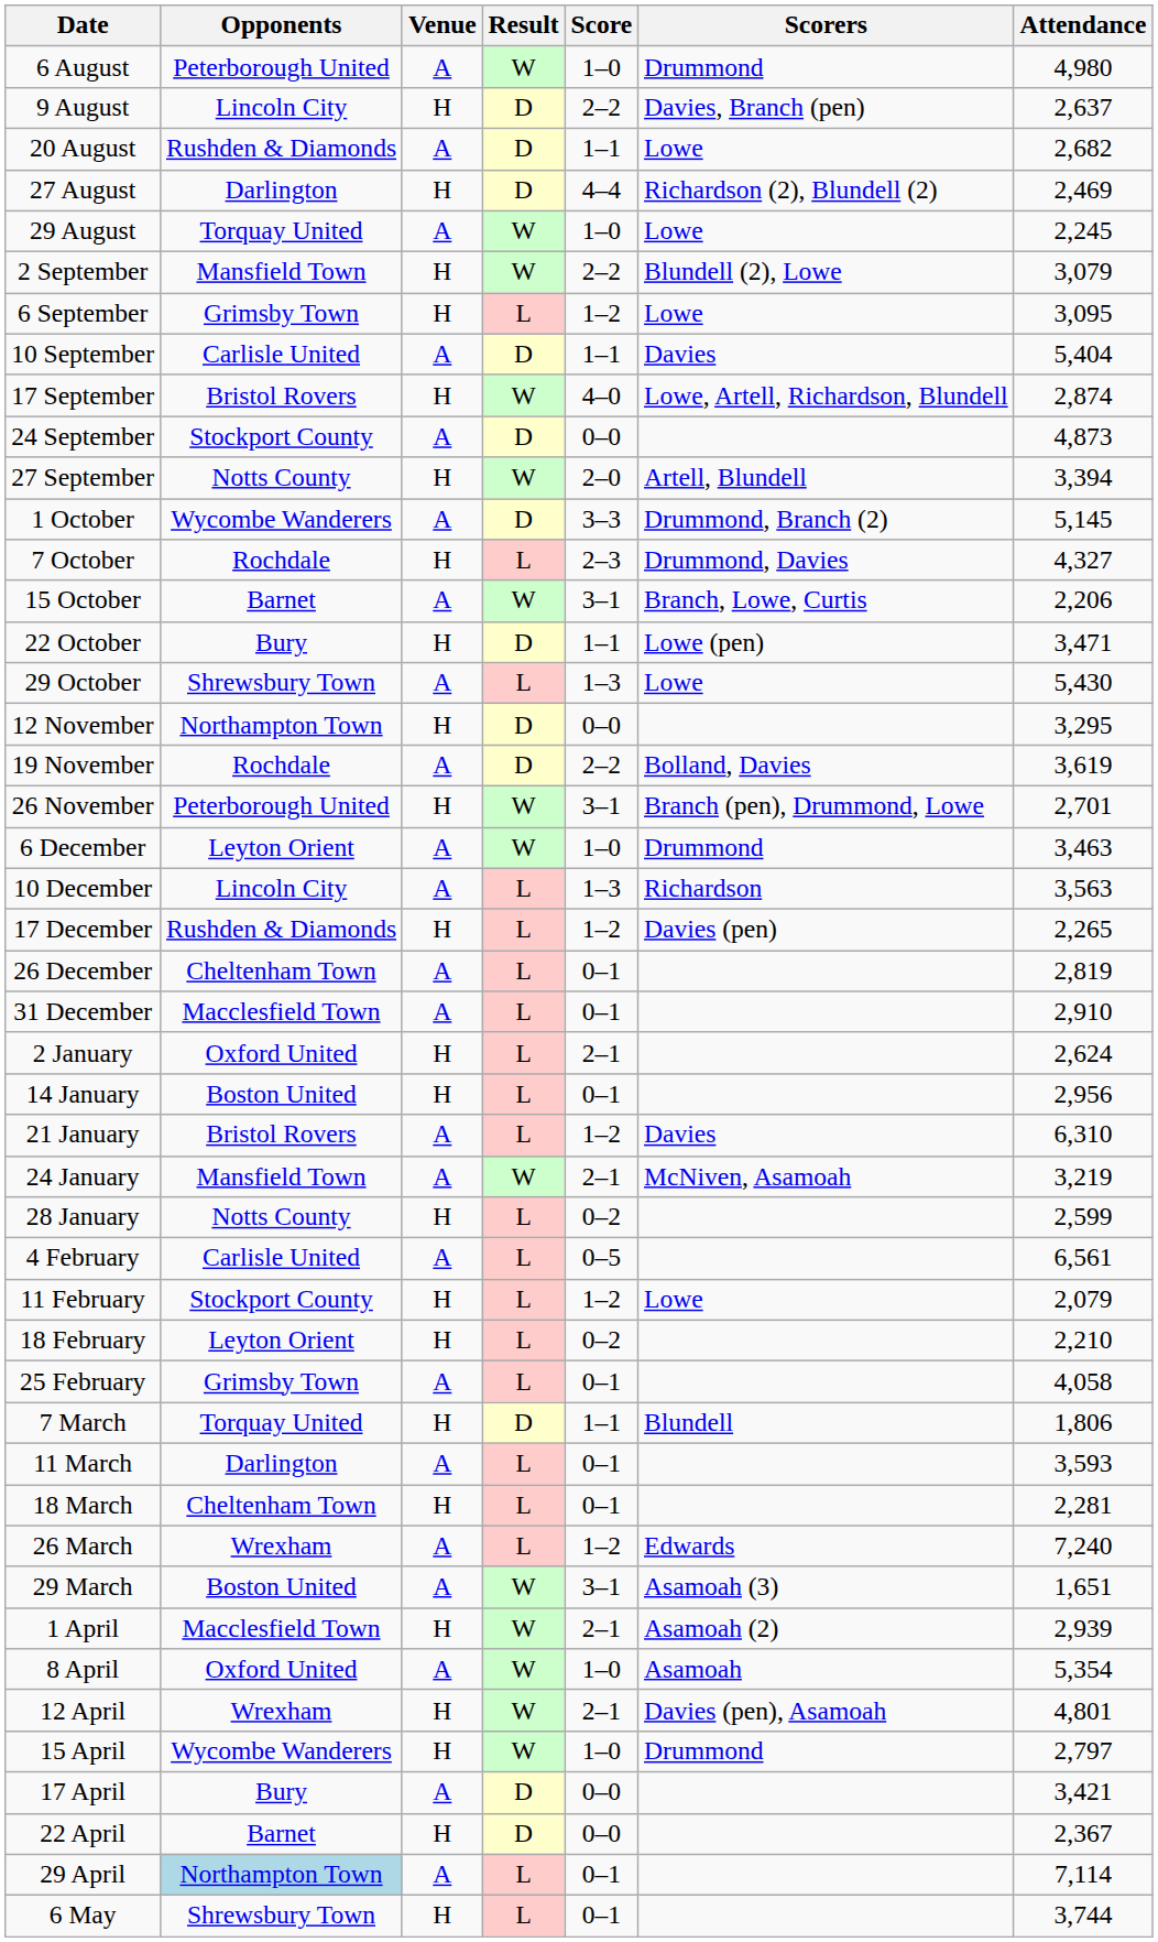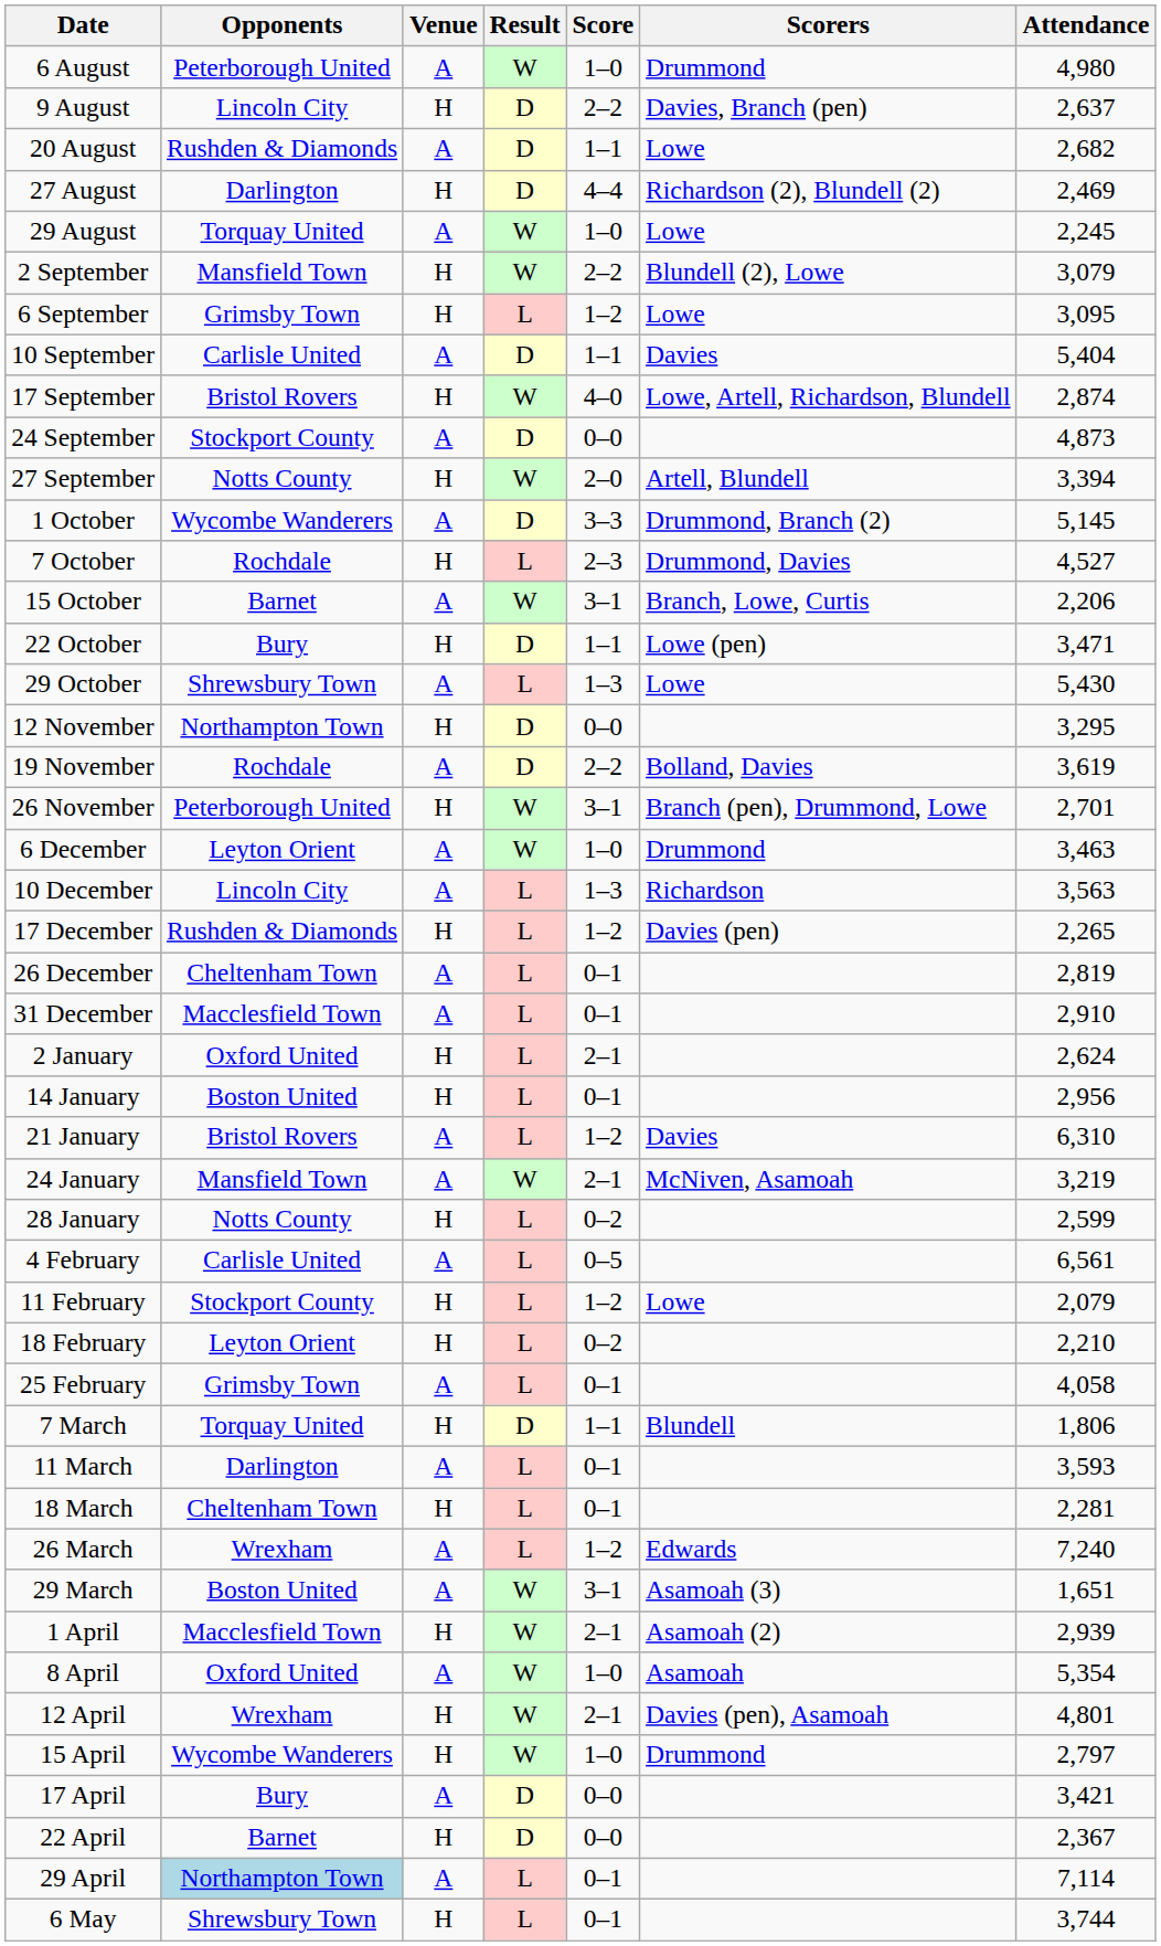 <table class="wikitable" style="text-align:center">
 <tr>
 <th>Date</th>
 <th>Opponents</th>
 <th>Venue</th>
 <th>Result</th>
 <th>Score</th>
 <th>Scorers</th>
 <th>Attendance</th>
 </tr>
 <tr>
 <td>6 August</td>
 <td><a href='#'>Peterborough United</a></td>
 <td><a href='#'>A</a></td>
 <td style="background-color:#CCFFCC">W</td>
 <td>1–0</td>
 <td align="left"><a href='#'>Drummond</a></td>
 <td>4,980</td>
 </tr>
 <tr>
 <td>9 August</td>
 <td><a href='#'>Lincoln City</a></td>
 <td>H</td>
 <td style="background-color:#FFFFCC">D</td>
 <td>2–2</td>
 <td align="left"><a href='#'>Davies</a>, <a href='#'>Branch</a> (pen)</td>
 <td>2,637</td>
 </tr>
 <tr>
 <td>20 August</td>
 <td><a href='#'>Rushden & Diamonds</a></td>
 <td><a href='#'>A</a></td>
 <td style="background-color:#FFFFCC">D</td>
 <td>1–1</td>
 <td align="left"><a href='#'>Lowe</a></td>
 <td>2,682</td>
 </tr>
 <tr>
 <td>27 August</td>
 <td><a href='#'>Darlington</a></td>
 <td>H</td>
 <td style="background-color:#FFFFCC">D</td>
 <td>4–4</td>
 <td align="left"><a href='#'>Richardson</a> (2), <a href='#'>Blundell</a> (2)</td>
 <td>2,469</td>
 </tr>
 <tr>
 <td>29 August</td>
 <td><a href='#'>Torquay United</a></td>
 <td><a href='#'>A</a></td>
 <td style="background-color:#CCFFCC">W</td>
 <td>1–0</td>
 <td align="left"><a href='#'>Lowe</a></td>
 <td>2,245</td>
 </tr>
 <tr>
 <td>2 September</td>
 <td><a href='#'>Mansfield Town</a></td>
 <td>H</td>
 <td style="background-color:#CCFFCC">W</td>
 <td>2–2</td>
 <td align="left"><a href='#'>Blundell</a> (2), <a href='#'>Lowe</a></td>
 <td>3,079</td>
 </tr>
 <tr>
 <td>6 September</td>
 <td><a href='#'>Grimsby Town</a></td>
 <td>H</td>
 <td style="background-color:#FFCCCC">L</td>
 <td>1–2</td>
 <td align="left"><a href='#'>Lowe</a></td>
 <td>3,095</td>
 </tr>
 <tr>
 <td>10 September</td>
 <td><a href='#'>Carlisle United</a></td>
 <td><a href='#'>A</a></td>
 <td style="background-color:#FFFFCC">D</td>
 <td>1–1</td>
 <td align="left"><a href='#'>Davies</a></td>
 <td>5,404</td>
 </tr>
 <tr>
 <td>17 September</td>
 <td><a href='#'>Bristol Rovers</a></td>
 <td>H</td>
 <td style="background-color:#CCFFCC">W</td>
 <td>4–0</td>
 <td align="left"><a href='#'>Lowe</a>, <a href='#'>Artell</a>, <a href='#'>Richardson</a>, <a href='#'>Blundell</a></td>
 <td>2,874</td>
 </tr>
 <tr>
 <td>24 September</td>
 <td><a href='#'>Stockport County</a></td>
 <td><a href='#'>A</a></td>
 <td style="background-color:#FFFFCC">D</td>
 <td>0–0</td>
 <td align="left"></td>
 <td>4,873</td>
 </tr>
 <tr>
 <td>27 September</td>
 <td><a href='#'>Notts County</a></td>
 <td>H</td>
 <td style="background-color:#CCFFCC">W</td>
 <td>2–0</td>
 <td align="left"><a href='#'>Artell</a>, <a href='#'>Blundell</a></td>
 <td>3,394</td>
 </tr>
 <tr>
 <td>1 October</td>
 <td><a href='#'>Wycombe Wanderers</a></td>
 <td><a href='#'>A</a></td>
 <td style="background-color:#FFFFCC">D</td>
 <td>3–3</td>
 <td align="left"><a href='#'>Drummond</a>, <a href='#'>Branch</a> (2)</td>
 <td>5,145</td>
 </tr>
 <tr>
 <td>7 October</td>
 <td><a href='#'>Rochdale</a></td>
 <td>H</td>
 <td style="background-color:#FFCCCC">L</td>
 <td>2–3</td>
 <td align="left"><a href='#'>Drummond</a>, <a href='#'>Davies</a></td>
-<td>4,327</td>
+<td>4,527</td>
 </tr>
 <tr>
 <td>15 October</td>
 <td><a href='#'>Barnet</a></td>
 <td><a href='#'>A</a></td>
 <td style="background-color:#CCFFCC">W</td>
 <td>3–1</td>
 <td align="left"><a href='#'>Branch</a>, <a href='#'>Lowe</a>, <a href='#'>Curtis</a></td>
 <td>2,206</td>
 </tr>
 <tr>
 <td>22 October</td>
 <td><a href='#'>Bury</a></td>
 <td>H</td>
 <td style="background-color:#FFFFCC">D</td>
 <td>1–1</td>
 <td align="left"><a href='#'>Lowe</a> (pen)</td>
 <td>3,471</td>
 </tr>
 <tr>
 <td>29 October</td>
 <td><a href='#'>Shrewsbury Town</a></td>
 <td><a href='#'>A</a></td>
 <td style="background-color:#FFCCCC">L</td>
 <td>1–3</td>
 <td align="left"><a href='#'>Lowe</a></td>
 <td>5,430</td>
 </tr>
 <tr>
 <td>12 November</td>
 <td><a href='#'>Northampton Town</a></td>
 <td>H</td>
 <td style="background-color:#FFFFCC">D</td>
 <td>0–0</td>
 <td align="left"></td>
 <td>3,295</td>
 </tr>
 <tr>
 <td>19 November</td>
 <td><a href='#'>Rochdale</a></td>
 <td><a href='#'>A</a></td>
 <td style="background-color:#FFFFCC">D</td>
 <td>2–2</td>
 <td align="left"><a href='#'>Bolland</a>, <a href='#'>Davies</a></td>
 <td>3,619</td>
 </tr>
 <tr>
 <td>26 November</td>
 <td><a href='#'>Peterborough United</a></td>
 <td>H</td>
 <td style="background-color:#CCFFCC">W</td>
 <td>3–1</td>
 <td align="left"><a href='#'>Branch</a> (pen), <a href='#'>Drummond</a>, <a href='#'>Lowe</a></td>
 <td>2,701</td>
 </tr>
 <tr>
 <td>6 December</td>
 <td><a href='#'>Leyton Orient</a></td>
 <td><a href='#'>A</a></td>
 <td style="background-color:#CCFFCC">W</td>
 <td>1–0</td>
 <td align="left"><a href='#'>Drummond</a></td>
 <td>3,463</td>
 </tr>
 <tr>
 <td>10 December</td>
 <td><a href='#'>Lincoln City</a></td>
 <td><a href='#'>A</a></td>
 <td style="background-color:#FFCCCC">L</td>
 <td>1–3</td>
 <td align="left"><a href='#'>Richardson</a></td>
 <td>3,563</td>
 </tr>
 <tr>
 <td>17 December</td>
 <td><a href='#'>Rushden & Diamonds</a></td>
 <td>H</td>
 <td style="background-color:#FFCCCC">L</td>
 <td>1–2</td>
 <td align="left"><a href='#'>Davies</a> (pen)</td>
 <td>2,265</td>
 </tr>
 <tr>
 <td>26 December</td>
 <td><a href='#'>Cheltenham Town</a></td>
 <td><a href='#'>A</a></td>
 <td style="background-color:#FFCCCC">L</td>
 <td>0–1</td>
 <td align="left"></td>
 <td>2,819</td>
 </tr>
 <tr>
 <td>31 December</td>
 <td><a href='#'>Macclesfield Town</a></td>
 <td><a href='#'>A</a></td>
 <td style="background-color:#FFCCCC">L</td>
 <td>0–1</td>
 <td align="left"></td>
 <td>2,910</td>
 </tr>
 <tr>
 <td>2 January</td>
 <td><a href='#'>Oxford United</a></td>
 <td>H</td>
 <td style="background-color:#FFCCCC">L</td>
 <td>2–1</td>
 <td align="left"></td>
 <td>2,624</td>
 </tr>
 <tr>
 <td>14 January</td>
 <td><a href='#'>Boston United</a></td>
 <td>H</td>
 <td style="background-color:#FFCCCC">L</td>
 <td>0–1</td>
 <td align="left"></td>
 <td>2,956</td>
 </tr>
 <tr>
 <td>21 January</td>
 <td><a href='#'>Bristol Rovers</a></td>
 <td><a href='#'>A</a></td>
 <td style="background-color:#FFCCCC">L</td>
 <td>1–2</td>
 <td align="left"><a href='#'>Davies</a></td>
 <td>6,310</td>
 </tr>
 <tr>
 <td>24 January</td>
 <td><a href='#'>Mansfield Town</a></td>
 <td><a href='#'>A</a></td>
 <td style="background-color:#CCFFCC">W</td>
 <td>2–1</td>
 <td align="left"><a href='#'>McNiven</a>, <a href='#'>Asamoah</a></td>
 <td>3,219</td>
 </tr>
 <tr>
 <td>28 January</td>
 <td><a href='#'>Notts County</a></td>
 <td>H</td>
 <td style="background-color:#FFCCCC">L</td>
 <td>0–2</td>
 <td align="left"></td>
 <td>2,599</td>
 </tr>
 <tr>
 <td>4 February</td>
 <td><a href='#'>Carlisle United</a></td>
 <td><a href='#'>A</a></td>
 <td style="background-color:#FFCCCC">L</td>
 <td>0–5</td>
 <td align="left"></td>
 <td>6,561</td>
 </tr>
 <tr>
 <td>11 February</td>
 <td><a href='#'>Stockport County</a></td>
 <td>H</td>
 <td style="background-color:#FFCCCC">L</td>
 <td>1–2</td>
 <td align="left"><a href='#'>Lowe</a></td>
 <td>2,079</td>
 </tr>
 <tr>
 <td>18 February</td>
 <td><a href='#'>Leyton Orient</a></td>
 <td>H</td>
 <td style="background-color:#FFCCCC">L</td>
 <td>0–2</td>
 <td align="left"></td>
 <td>2,210</td>
 </tr>
 <tr>
 <td>25 February</td>
 <td><a href='#'>Grimsby Town</a></td>
 <td><a href='#'>A</a></td>
 <td style="background-color:#FFCCCC">L</td>
 <td>0–1</td>
 <td align="left"></td>
 <td>4,058</td>
 </tr>
 <tr>
 <td>7 March</td>
 <td><a href='#'>Torquay United</a></td>
 <td>H</td>
 <td style="background-color:#FFFFCC">D</td>
 <td>1–1</td>
 <td align="left"><a href='#'>Blundell</a></td>
 <td>1,806</td>
 </tr>
 <tr>
 <td>11 March</td>
 <td><a href='#'>Darlington</a></td>
 <td><a href='#'>A</a></td>
 <td style="background-color:#FFCCCC">L</td>
 <td>0–1</td>
 <td align="left"></td>
 <td>3,593</td>
 </tr>
 <tr>
 <td>18 March</td>
 <td><a href='#'>Cheltenham Town</a></td>
 <td>H</td>
 <td style="background-color:#FFCCCC">L</td>
 <td>0–1</td>
 <td align="left"></td>
 <td>2,281</td>
 </tr>
 <tr>
 <td>26 March</td>
 <td><a href='#'>Wrexham</a></td>
 <td><a href='#'>A</a></td>
 <td style="background-color:#FFCCCC">L</td>
 <td>1–2</td>
 <td align="left"><a href='#'>Edwards</a></td>
 <td>7,240</td>
 </tr>
 <tr>
 <td>29 March</td>
 <td><a href='#'>Boston United</a></td>
 <td><a href='#'>A</a></td>
 <td style="background-color:#CCFFCC">W</td>
 <td>3–1</td>
 <td align="left"><a href='#'>Asamoah</a> (3)</td>
 <td>1,651</td>
 </tr>
 <tr>
 <td>1 April</td>
 <td><a href='#'>Macclesfield Town</a></td>
 <td>H</td>
 <td style="background-color:#CCFFCC">W</td>
 <td>2–1</td>
 <td align="left"><a href='#'>Asamoah</a> (2)</td>
 <td>2,939</td>
 </tr>
 <tr>
 <td>8 April</td>
 <td><a href='#'>Oxford United</a></td>
 <td><a href='#'>A</a></td>
 <td style="background-color:#CCFFCC">W</td>
 <td>1–0</td>
 <td align="left"><a href='#'>Asamoah</a></td>
 <td>5,354</td>
 </tr>
 <tr>
 <td>12 April</td>
 <td><a href='#'>Wrexham</a></td>
 <td>H</td>
 <td style="background-color:#CCFFCC">W</td>
 <td>2–1</td>
 <td align="left"><a href='#'>Davies</a> (pen), <a href='#'>Asamoah</a></td>
 <td>4,801</td>
 </tr>
 <tr>
 <td>15 April</td>
 <td><a href='#'>Wycombe Wanderers</a></td>
 <td>H</td>
 <td style="background-color:#CCFFCC">W</td>
 <td>1–0</td>
 <td align="left"><a href='#'>Drummond</a></td>
 <td>2,797</td>
 </tr>
 <tr>
 <td>17 April</td>
 <td><a href='#'>Bury</a></td>
 <td><a href='#'>A</a></td>
 <td style="background-color:#FFFFCC">D</td>
 <td>0–0</td>
 <td align="left"></td>
 <td>3,421</td>
 </tr>
 <tr>
 <td>22 April</td>
 <td><a href='#'>Barnet</a></td>
 <td>H</td>
 <td style="background-color:#FFFFCC">D</td>
 <td>0–0</td>
 <td align="left"></td>
 <td>2,367</td>
 </tr>
 <tr>
 <td>29 April</td>
 <td style="background: lightblue;"><a href='#'>Northampton Town</a></td>
 <td><a href='#'>A</a></td>
 <td style="background-color:#FFCCCC">L</td>
 <td>0–1</td>
 <td align="left"></td>
 <td>7,114</td>
 </tr>
 <tr>
 <td>6 May</td>
 <td><a href='#'>Shrewsbury Town</a></td>
 <td>H</td>
 <td style="background-color:#FFCCCC">L</td>
 <td>0–1</td>
 <td align="left"></td>
 <td>3,744</td>
 </tr>
 </table>
